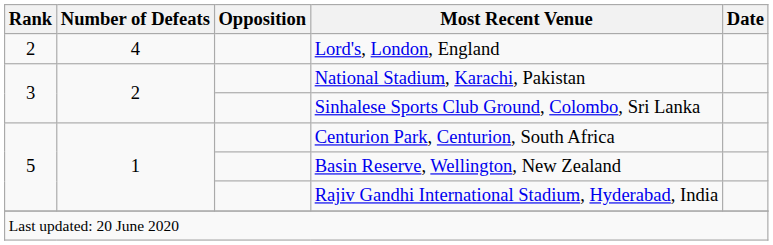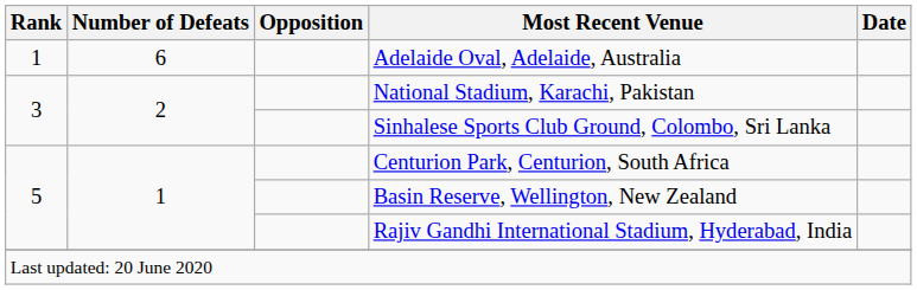 <table class="wikitable plainrowheaders sortable">
 <tr>
 <th scope=col>Rank</th>
 <th scope=col>Number of Defeats</th>
 <th scope=col>Opposition</th>
 <th scope=col>Most Recent Venue</th>
 <th scope=col>Date</th>
 </tr>
 <tr>
-<td align=center>2</td>
-<td align=center>4</td>
+<td align=center>1</td>
+<td align=center>6</td>
 <td></td>
-<td><a href='#'>Lord's</a>, <a href='#'>London</a>, England</td>
+<td><a href='#'>Adelaide Oval</a>, <a href='#'>Adelaide</a>, Australia</td>
 <td></td>
 </tr>
 <tr>
 <td align=center rowspan=2>3</td>
 <td align=center rowspan=2>2</td>
 <td></td>
 <td><a href='#'>National Stadium</a>, <a href='#'>Karachi</a>, Pakistan</td>
 <td></td>
 </tr>
 <tr>
 <td></td>
 <td><a href='#'>Sinhalese Sports Club Ground</a>, <a href='#'>Colombo</a>, Sri Lanka</td>
 <td></td>
 </tr>
 <tr>
 <td align=center rowspan=3>5</td>
 <td align=center rowspan=3>1</td>
 <td></td>
 <td><a href='#'>Centurion Park</a>, <a href='#'>Centurion</a>, South Africa</td>
 <td></td>
 </tr>
 <tr>
 <td></td>
 <td><a href='#'>Basin Reserve</a>, <a href='#'>Wellington</a>, New Zealand</td>
 <td></td>
 </tr>
 <tr>
 <td></td>
 <td><a href='#'>Rajiv Gandhi International Stadium</a>, <a href='#'>Hyderabad</a>, India</td>
 <td></td>
 </tr>
 <tr>
 </tr>
 <tr class=sortbottom>
 <td colspan=5><small>Last updated: 20 June 2020</small></td>
 </tr>
 </table>
